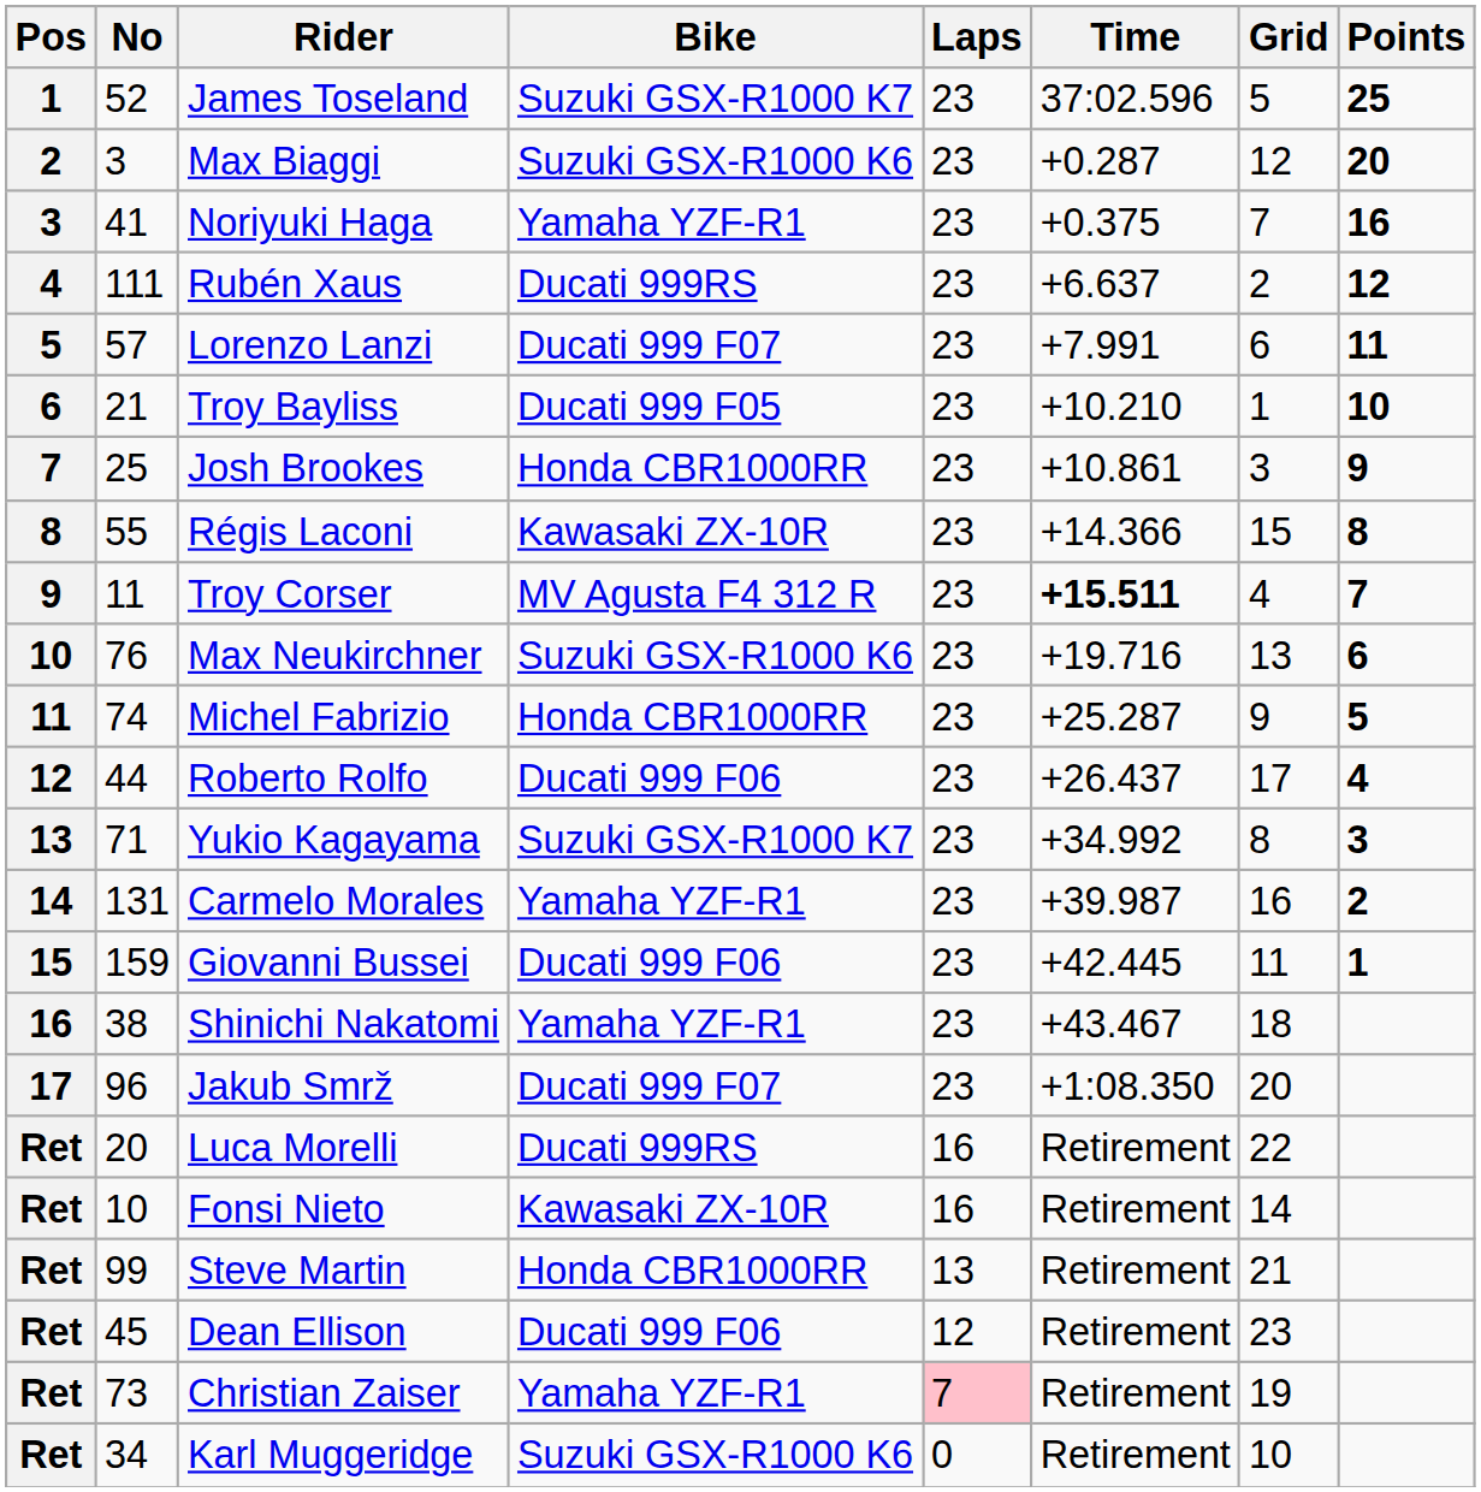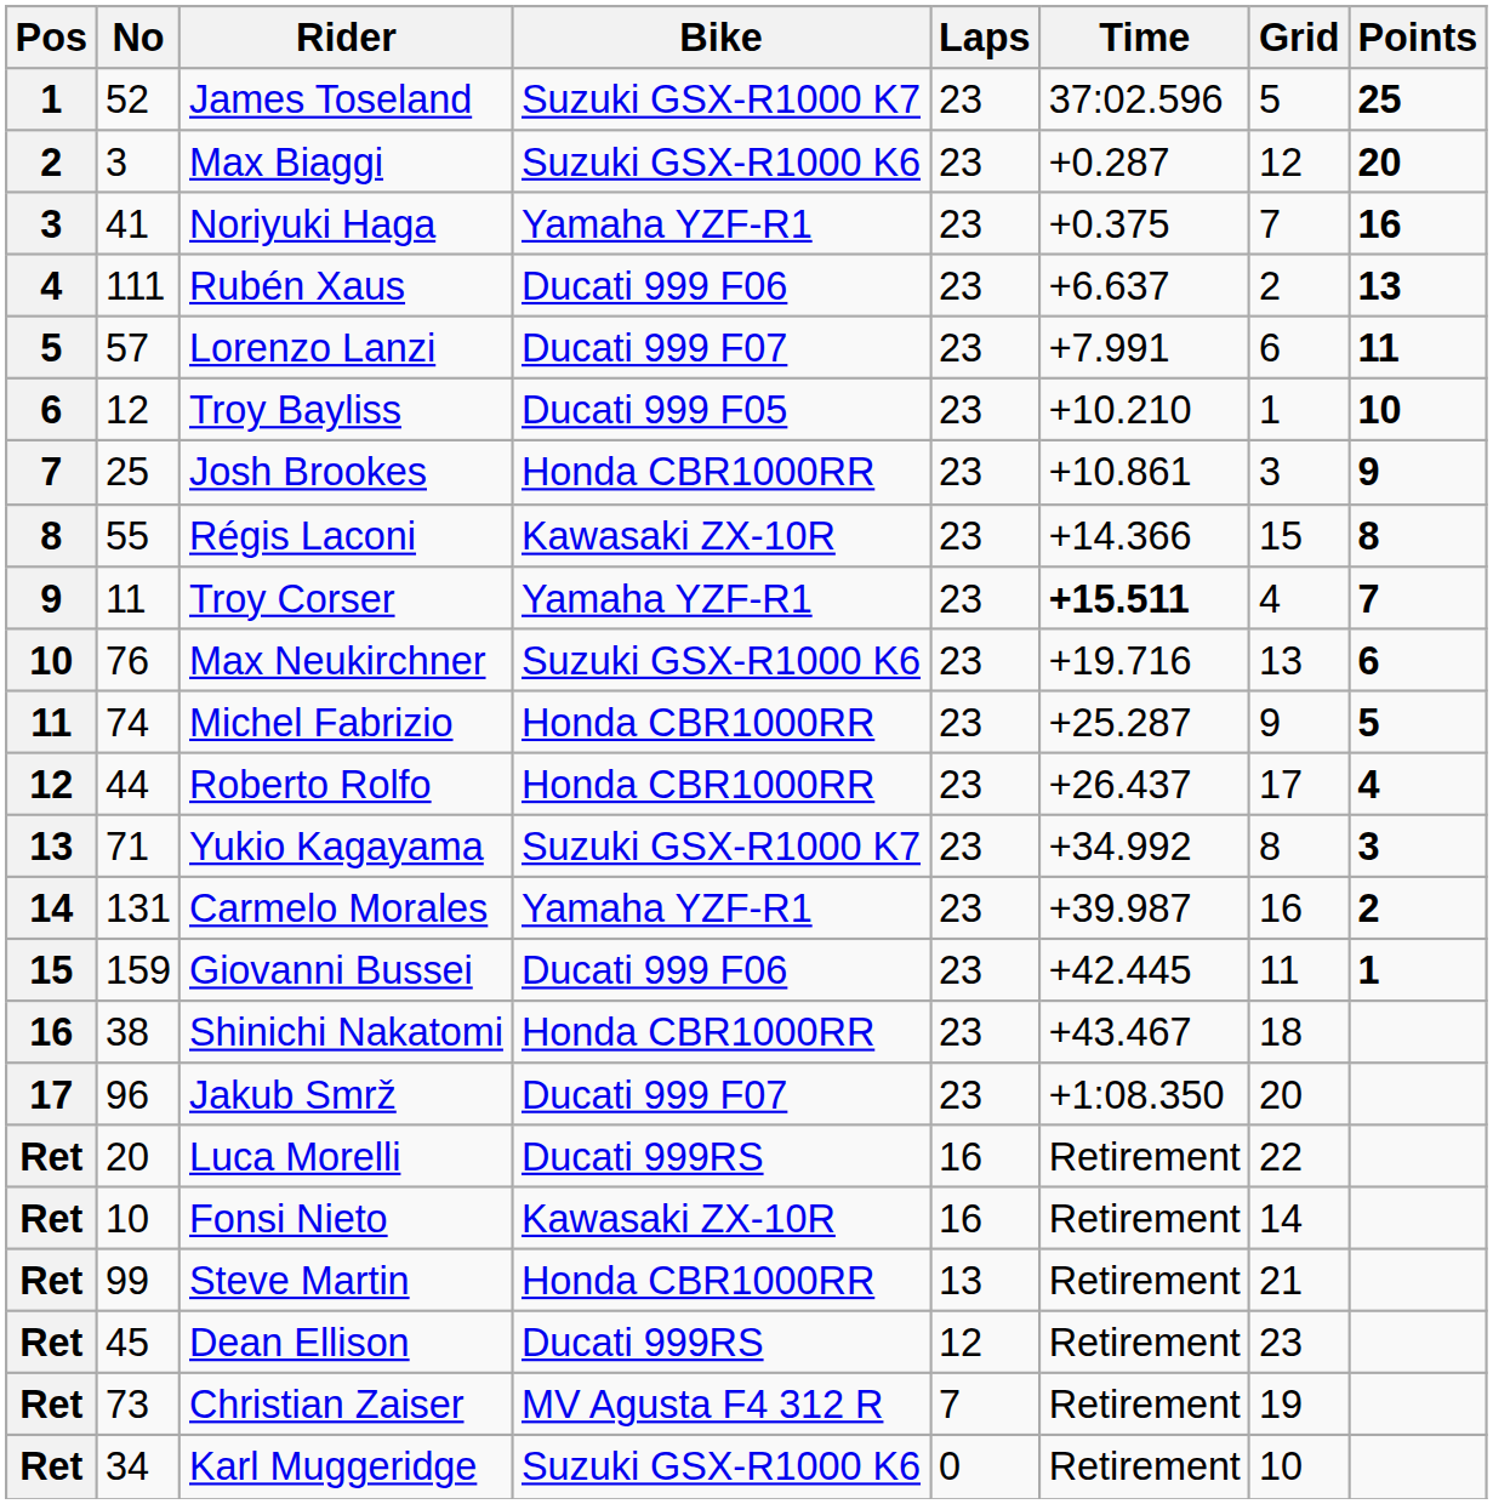 <table class="wikitable" style="font-size: 95%;">
 <tr>
 <th>Pos</th>
 <th>No</th>
 <th>Rider</th>
 <th>Bike</th>
 <th>Laps</th>
 <th>Time</th>
 <th>Grid</th>
 <th>Points</th>
 </tr>
 <tr>
 <th>1</th>
 <td>52</td>
 <td> <a href='#'>James Toseland</a></td>
 <td><a href='#'>Suzuki GSX-R1000 K7</a></td>
 <td>23</td>
 <td>37:02.596</td>
 <td>5</td>
 <td><strong>25</strong></td>
 </tr>
 <tr>
 <th>2</th>
 <td>3</td>
 <td> <a href='#'>Max Biaggi</a></td>
 <td><a href='#'>Suzuki GSX-R1000 K6</a></td>
 <td>23</td>
 <td>+0.287</td>
 <td>12</td>
 <td><strong>20</strong></td>
 </tr>
 <tr>
 <th>3</th>
 <td>41</td>
 <td> <a href='#'>Noriyuki Haga</a></td>
 <td><a href='#'>Yamaha YZF-R1</a></td>
 <td>23</td>
 <td>+0.375</td>
 <td>7</td>
 <td><strong>16</strong></td>
 </tr>
 <tr>
 <th>4</th>
 <td>111</td>
 <td> <a href='#'>Rubén Xaus</a></td>
-<td><a href='#'>Ducati 999RS</a></td>
+<td><a href='#'>Ducati 999 F06</a></td>
 <td>23</td>
 <td>+6.637</td>
 <td>2</td>
-<td><strong>12</strong></td>
+<td><strong>13</strong></td>
 </tr>
 <tr>
 <th>5</th>
 <td>57</td>
 <td> <a href='#'>Lorenzo Lanzi</a></td>
 <td><a href='#'>Ducati 999 F07</a></td>
 <td>23</td>
 <td>+7.991</td>
 <td>6</td>
 <td><strong>11</strong></td>
 </tr>
 <tr>
 <th>6</th>
-<td>21</td>
+<td>12</td>
 <td> <a href='#'>Troy Bayliss</a></td>
 <td><a href='#'>Ducati 999 F05</a></td>
 <td>23</td>
 <td>+10.210</td>
 <td>1</td>
 <td><strong>10</strong></td>
 </tr>
 <tr>
 <th>7</th>
 <td>25</td>
 <td> <a href='#'>Josh Brookes</a></td>
 <td><a href='#'>Honda CBR1000RR</a></td>
 <td>23</td>
 <td>+10.861</td>
 <td>3</td>
 <td><strong>9</strong></td>
 </tr>
 <tr>
 <th>8</th>
 <td>55</td>
 <td> <a href='#'>Régis Laconi</a></td>
 <td><a href='#'>Kawasaki ZX-10R</a></td>
 <td>23</td>
 <td>+14.366</td>
 <td>15</td>
 <td><strong>8</strong></td>
 </tr>
 <tr>
 <th>9</th>
 <td>11</td>
 <td> <a href='#'>Troy Corser</a></td>
-<td><a href='#'>MV Agusta F4 312 R</a></td>
+<td><a href='#'>Yamaha YZF-R1</a></td>
 <td>23</td>
 <td><strong>+15.511</strong></td>
 <td>4</td>
 <td><strong>7</strong></td>
 </tr>
 <tr>
 <th>10</th>
 <td>76</td>
 <td> <a href='#'>Max Neukirchner</a></td>
 <td><a href='#'>Suzuki GSX-R1000 K6</a></td>
 <td>23</td>
 <td>+19.716</td>
 <td>13</td>
 <td><strong>6</strong></td>
 </tr>
 <tr>
 <th>11</th>
 <td>74</td>
 <td> <a href='#'>Michel Fabrizio</a></td>
 <td><a href='#'>Honda CBR1000RR</a></td>
 <td>23</td>
 <td>+25.287</td>
 <td>9</td>
 <td><strong>5</strong></td>
 </tr>
 <tr>
 <th>12</th>
 <td>44</td>
 <td> <a href='#'>Roberto Rolfo</a></td>
-<td><a href='#'>Ducati 999 F06</a></td>
+<td><a href='#'>Honda CBR1000RR</a></td>
 <td>23</td>
 <td>+26.437</td>
 <td>17</td>
 <td><strong>4</strong></td>
 </tr>
 <tr>
 <th>13</th>
 <td>71</td>
 <td> <a href='#'>Yukio Kagayama</a></td>
 <td><a href='#'>Suzuki GSX-R1000 K7</a></td>
 <td>23</td>
 <td>+34.992</td>
 <td>8</td>
 <td><strong>3</strong></td>
 </tr>
 <tr>
 <th>14</th>
 <td>131</td>
 <td> <a href='#'>Carmelo Morales</a></td>
 <td><a href='#'>Yamaha YZF-R1</a></td>
 <td>23</td>
 <td>+39.987</td>
 <td>16</td>
 <td><strong>2</strong></td>
 </tr>
 <tr>
 <th>15</th>
 <td>159</td>
 <td> <a href='#'>Giovanni Bussei</a></td>
 <td><a href='#'>Ducati 999 F06</a></td>
 <td>23</td>
 <td>+42.445</td>
 <td>11</td>
 <td><strong>1</strong></td>
 </tr>
 <tr>
 <th>16</th>
 <td>38</td>
 <td> <a href='#'>Shinichi Nakatomi</a></td>
-<td><a href='#'>Yamaha YZF-R1</a></td>
+<td><a href='#'>Honda CBR1000RR</a></td>
 <td>23</td>
 <td>+43.467</td>
 <td>18</td>
 <td></td>
 </tr>
 <tr>
 <th>17</th>
 <td>96</td>
 <td> <a href='#'>Jakub Smrž</a></td>
 <td><a href='#'>Ducati 999 F07</a></td>
 <td>23</td>
 <td>+1:08.350</td>
 <td>20</td>
 <td></td>
 </tr>
 <tr>
 <th>Ret</th>
 <td>20</td>
 <td> <a href='#'>Luca Morelli</a></td>
 <td><a href='#'>Ducati 999RS</a></td>
 <td>16</td>
 <td>Retirement</td>
 <td>22</td>
 <td></td>
 </tr>
 <tr>
 <th>Ret</th>
 <td>10</td>
 <td> <a href='#'>Fonsi Nieto</a></td>
 <td><a href='#'>Kawasaki ZX-10R</a></td>
 <td>16</td>
 <td>Retirement</td>
 <td>14</td>
 <td></td>
 </tr>
 <tr>
 <th>Ret</th>
 <td>99</td>
 <td> <a href='#'>Steve Martin</a></td>
 <td><a href='#'>Honda CBR1000RR</a></td>
 <td>13</td>
 <td>Retirement</td>
 <td>21</td>
 <td></td>
 </tr>
 <tr>
 <th>Ret</th>
 <td>45</td>
 <td> <a href='#'>Dean Ellison</a></td>
-<td><a href='#'>Ducati 999 F06</a></td>
+<td><a href='#'>Ducati 999RS</a></td>
 <td>12</td>
 <td>Retirement</td>
 <td>23</td>
 <td></td>
 </tr>
 <tr>
 <th>Ret</th>
 <td>73</td>
 <td> <a href='#'>Christian Zaiser</a></td>
-<td><a href='#'>Yamaha YZF-R1</a></td>
-<td style="background: pink;">7</td>
+<td><a href='#'>MV Agusta F4 312 R</a></td>
+<td>7</td>
 <td>Retirement</td>
 <td>19</td>
 <td></td>
 </tr>
 <tr>
 <th>Ret</th>
 <td>34</td>
 <td> <a href='#'>Karl Muggeridge</a></td>
 <td><a href='#'>Suzuki GSX-R1000 K6</a></td>
 <td>0</td>
 <td>Retirement</td>
 <td>10</td>
 <td></td>
 </tr>
 </table>
